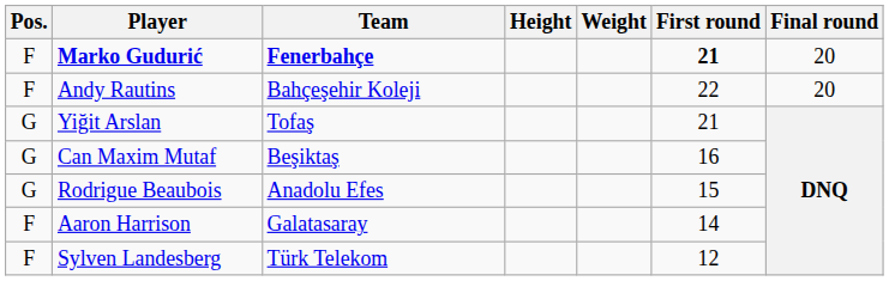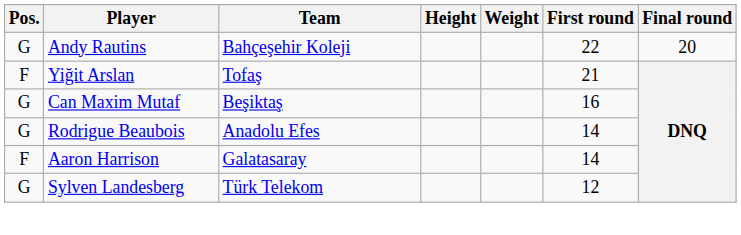 <table class="wikitable">
 <tr>
 <th>Pos.</th>
 <th style="width:150px;">Player</th>
 <th width=175>Team</th>
 <th>Height</th>
 <th>Weight</th>
 <th>First round</th>
 <th>Final round</th>
 </tr>
 <tr>
-<td style="text-align:center">F</td>
-<td><strong><a href='#'>Marko Gudurić</a></strong></td>
-<td><strong><a href='#'>Fenerbahçe</a></strong></td>
-<td align="center"><strong></strong></td>
-<td align="center"><strong></strong></td>
-<td align="center"><strong>21</strong></td>
-<td align="center">20</td>
-</tr>
-<tr>
-<td style="text-align:center">F</td>
+<td style="text-align:center">G</td>
 <td><a href='#'>Andy Rautins</a></td>
 <td><a href='#'>Bahçeşehir Koleji</a></td>
 <td align="center"></td>
 <td align="center"></td>
 <td align="center">22</td>
 <td align="center">20</td>
 </tr>
 <tr>
-<td style="text-align:center">G</td>
+<td style="text-align:center">F</td>
 <td><a href='#'>Yiğit Arslan</a></td>
 <td><a href='#'>Tofaş</a></td>
 <td align="center"></td>
 <td align="center"></td>
 <td align="center">21</td>
 <th rowspan="5" align="center">DNQ</th>
 </tr>
 <tr>
 <td style="text-align:center">G</td>
 <td><a href='#'>Can Maxim Mutaf</a></td>
 <td><a href='#'>Beşiktaş</a></td>
 <td align="center"></td>
 <td align="center"></td>
 <td align="center">16</td>
 </tr>
 <tr>
 <td style="text-align:center">G</td>
 <td><a href='#'>Rodrigue Beaubois</a></td>
 <td><a href='#'>Anadolu Efes</a></td>
 <td align="center"></td>
 <td align="center"></td>
-<td align="center">15</td>
+<td align="center">14</td>
 </tr>
 <tr>
 <td style="text-align:center">F</td>
 <td><a href='#'>Aaron Harrison</a></td>
 <td><a href='#'>Galatasaray</a></td>
 <td align="center"></td>
 <td align="center"></td>
 <td align="center">14</td>
 </tr>
 <tr>
-<td style="text-align:center">F</td>
+<td style="text-align:center">G</td>
 <td><a href='#'>Sylven Landesberg</a></td>
 <td><a href='#'>Türk Telekom</a></td>
 <td align="center"></td>
 <td align="center"></td>
 <td align="center">12</td>
 </tr>
 </table>
